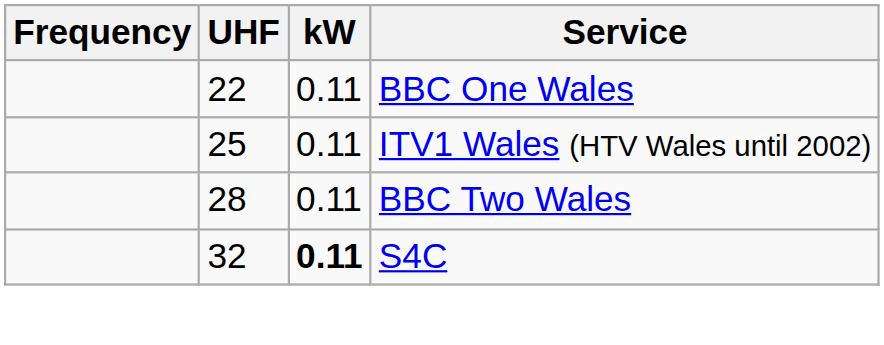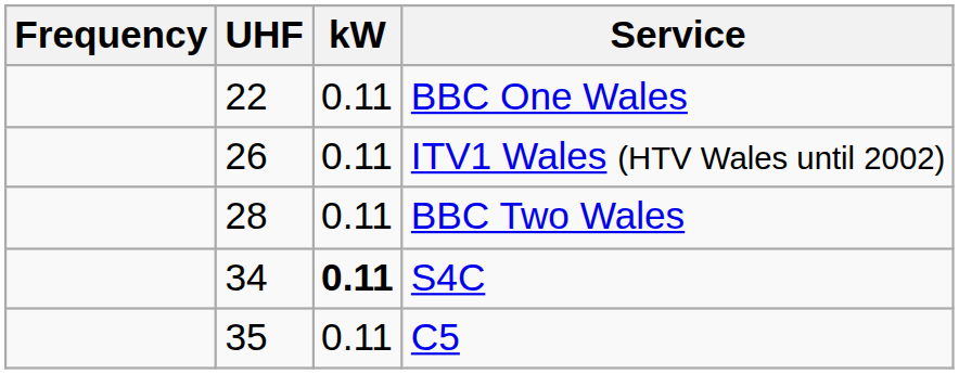 <table class="wikitable sortable">
 <tr>
 <th>Frequency</th>
 <th>UHF</th>
 <th>kW</th>
 <th>Service</th>
 </tr>
 <tr>
 <td></td>
 <td>22</td>
 <td>0.11</td>
 <td><a href='#'>BBC One Wales</a></td>
 </tr>
 <tr>
 <td></td>
-<td>25</td>
+<td>26</td>
 <td>0.11</td>
 <td><a href='#'>ITV1 Wales</a> <small>(HTV Wales until 2002)</small></td>
 </tr>
 <tr>
 <td></td>
 <td>28</td>
 <td>0.11</td>
 <td><a href='#'>BBC Two Wales</a></td>
 </tr>
 <tr>
 <td></td>
-<td>32</td>
+<td>34</td>
 <td><strong>0.11</strong></td>
 <td><a href='#'>S4C</a></td>
 </tr>
+<tr>
+<td></td>
+<td>35</td>
+<td>0.11</td>
+<td><a href='#'>C5</a></td>
+</tr>
 </table>
